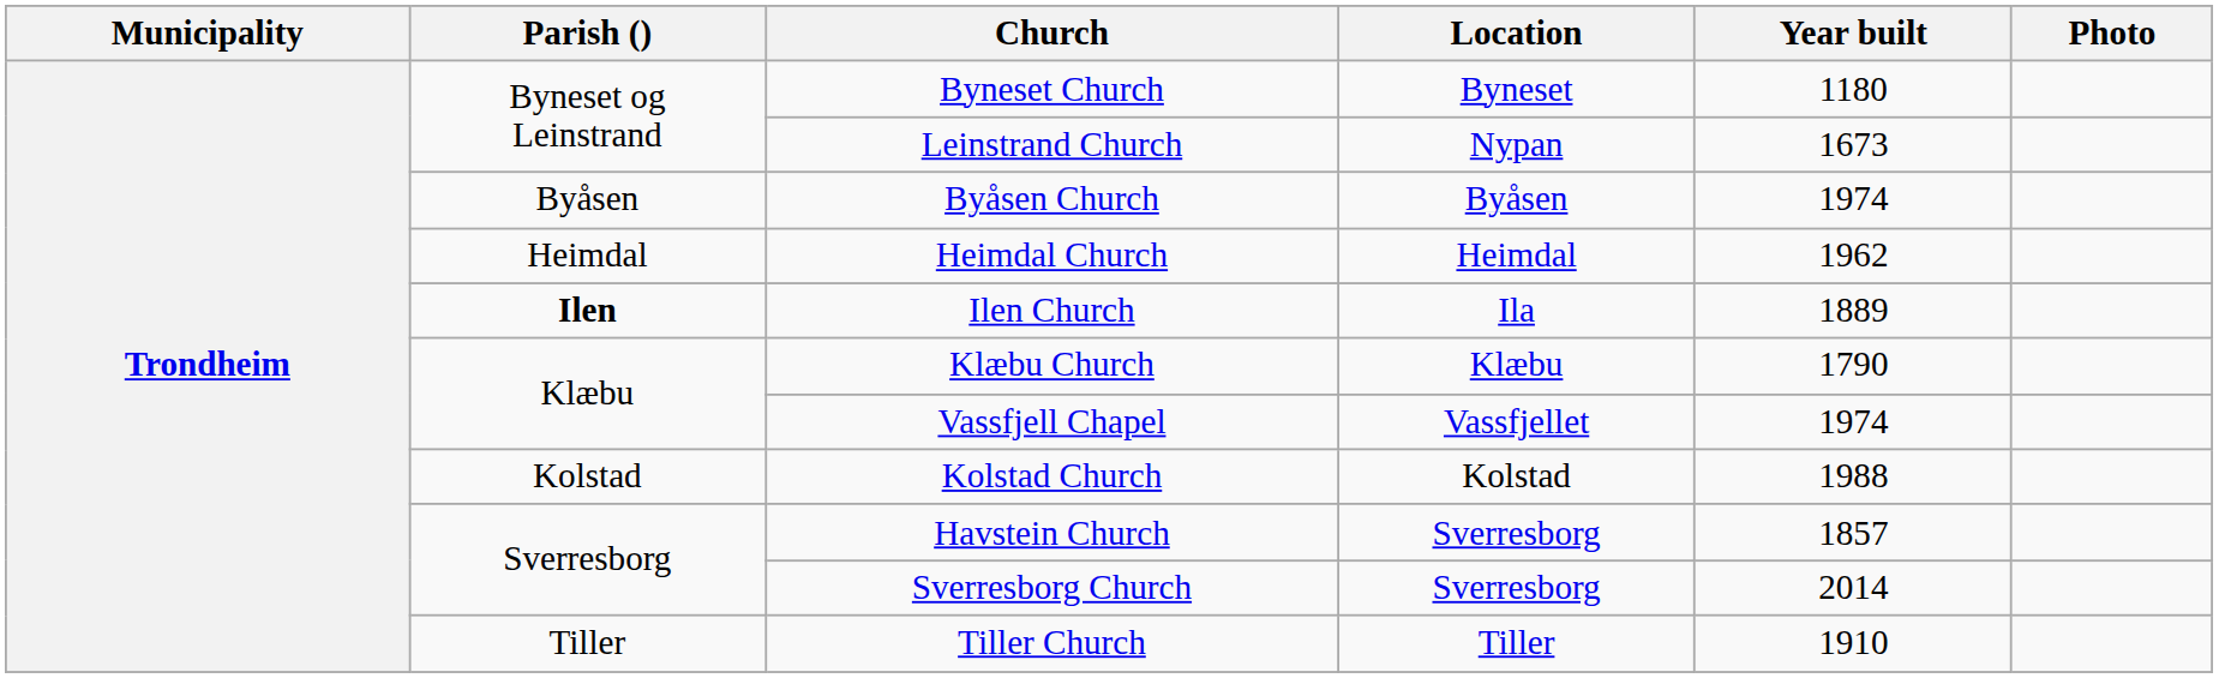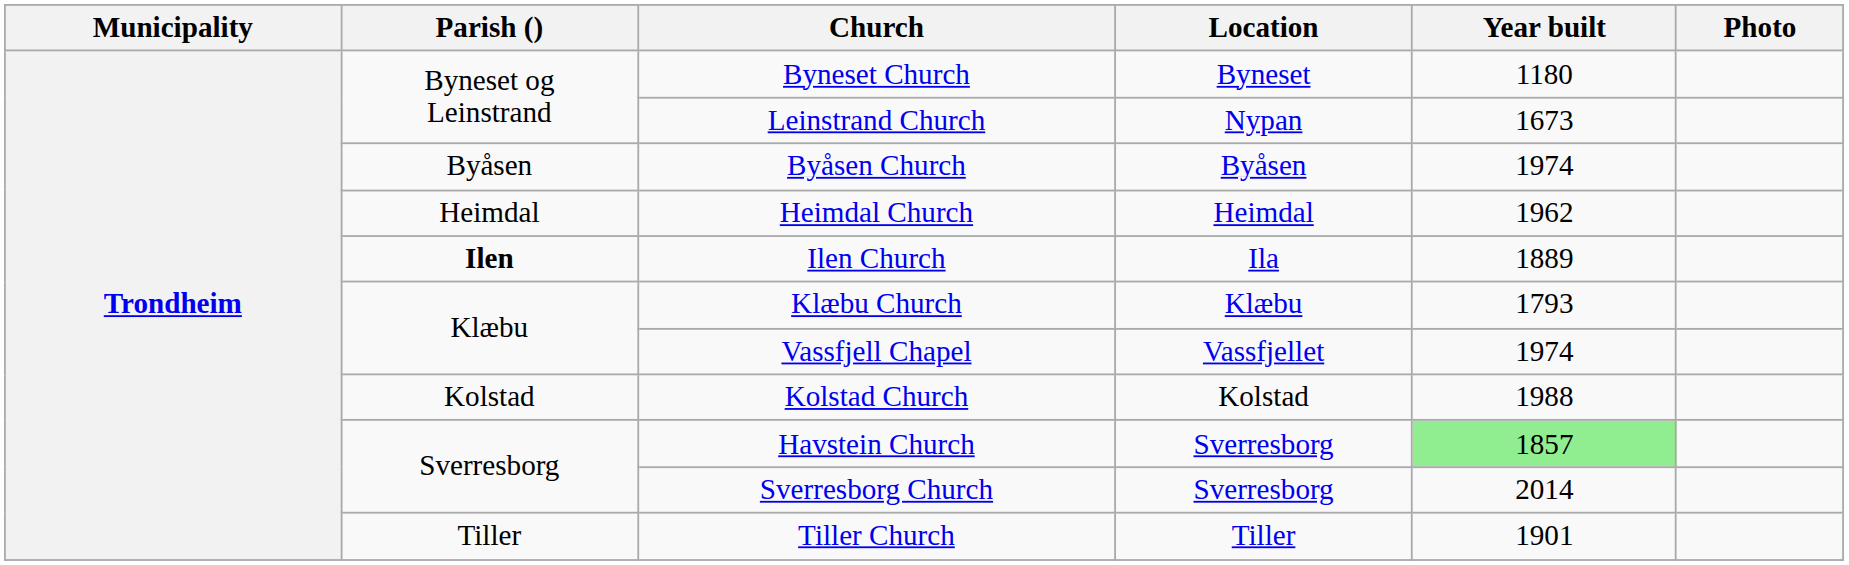 <table class="wikitable" style="text-align: center; width: 80%;">
 <tr>
 <th>Municipality</th>
 <th>Parish ()</th>
 <th>Church</th>
 <th>Location</th>
 <th>Year built</th>
 <th>Photo</th>
 </tr>
 <tr>
 <th rowspan="11"><a href='#'>Trondheim</a></th>
 <td rowspan="2">Byneset og<br>Leinstrand</td>
 <td><a href='#'>Byneset Church</a></td>
 <td><a href='#'>Byneset</a></td>
 <td>1180</td>
 <td></td>
 </tr>
 <tr>
 <td><a href='#'>Leinstrand Church</a></td>
 <td><a href='#'>Nypan</a></td>
 <td>1673</td>
 <td></td>
 </tr>
 <tr>
 <td>Byåsen</td>
 <td><a href='#'>Byåsen Church</a></td>
 <td><a href='#'>Byåsen</a></td>
 <td>1974</td>
 <td></td>
 </tr>
 <tr>
 <td>Heimdal</td>
 <td><a href='#'>Heimdal Church</a></td>
 <td><a href='#'>Heimdal</a></td>
 <td>1962</td>
 <td></td>
 </tr>
 <tr>
 <td><strong>Ilen</strong></td>
 <td><a href='#'>Ilen Church</a></td>
 <td><a href='#'>Ila</a></td>
 <td>1889</td>
 <td></td>
 </tr>
 <tr>
 <td rowspan="2">Klæbu</td>
 <td><a href='#'>Klæbu Church</a></td>
 <td><a href='#'>Klæbu</a></td>
-<td>1790</td>
+<td>1793</td>
 <td></td>
 </tr>
 <tr>
 <td><a href='#'>Vassfjell Chapel</a></td>
 <td><a href='#'>Vassfjellet</a></td>
 <td>1974</td>
 <td></td>
 </tr>
 <tr>
 <td>Kolstad</td>
 <td><a href='#'>Kolstad Church</a></td>
 <td>Kolstad</td>
 <td>1988</td>
 <td></td>
 </tr>
 <tr>
 <td rowspan="2">Sverresborg</td>
 <td><a href='#'>Havstein Church</a></td>
 <td><a href='#'>Sverresborg</a></td>
-<td>1857</td>
+<td style="background: lightgreen;">1857</td>
 <td></td>
 </tr>
 <tr>
 <td><a href='#'>Sverresborg Church</a></td>
 <td><a href='#'>Sverresborg</a></td>
 <td>2014</td>
 <td></td>
 </tr>
 <tr>
 <td>Tiller</td>
 <td><a href='#'>Tiller Church</a></td>
 <td><a href='#'>Tiller</a></td>
-<td>1910</td>
+<td>1901</td>
 <td></td>
 </tr>
 </table>
